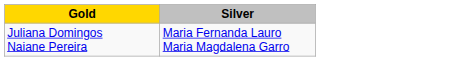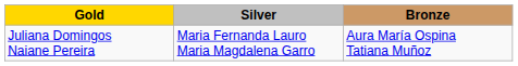 <table class="wikitable" style="text-align:left">
 <tr align="center">
 <td width=200 bgcolor=gold><strong>Gold</strong></td>
 <td width=200 bgcolor=silver><strong>Silver</strong></td>
+<td width=200 bgcolor=CC9966><strong>Bronze</strong></td>
 </tr>
 <tr>
 <td><a href='#'>Juliana Domingos</a><br><a href='#'>Naiane Pereira</a><br><em></em></td>
 <td><a href='#'>Maria Fernanda Lauro</a><br><a href='#'>Maria Magdalena Garro</a><br><em></em></td>
+<td><a href='#'>Aura María Ospina</a><br><a href='#'>Tatiana Muñoz</a><br><em></em></td>
 </tr>
 </table>
